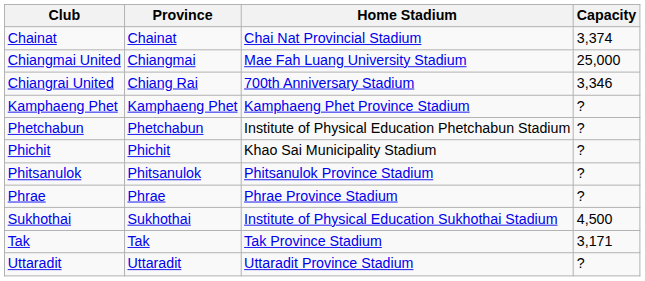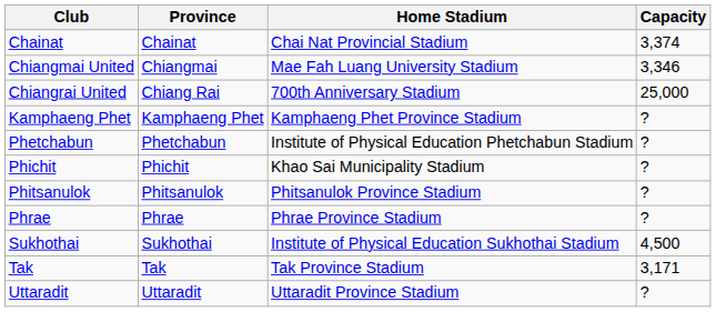 <table class="wikitable">
 <tr>
 <th>Club</th>
 <th>Province</th>
 <th>Home Stadium</th>
 <th>Capacity</th>
 </tr>
 <tr>
 <td><a href='#'>Chainat</a></td>
 <td><a href='#'>Chainat</a></td>
 <td><a href='#'>Chai Nat Provincial Stadium</a></td>
 <td>3,374</td>
 </tr>
 <tr>
 <td><a href='#'>Chiangmai United</a></td>
 <td><a href='#'>Chiangmai</a></td>
 <td><a href='#'>Mae Fah Luang University Stadium</a></td>
-<td>25,000</td>
+<td>3,346</td>
 </tr>
 <tr>
 <td><a href='#'>Chiangrai United</a></td>
 <td><a href='#'>Chiang Rai</a></td>
 <td><a href='#'>700th Anniversary Stadium</a></td>
-<td>3,346</td>
+<td>25,000</td>
 </tr>
 <tr>
 <td><a href='#'>Kamphaeng Phet</a></td>
 <td><a href='#'>Kamphaeng Phet</a></td>
 <td><a href='#'>Kamphaeng Phet Province Stadium</a></td>
 <td>?</td>
 </tr>
 <tr>
 <td><a href='#'>Phetchabun</a></td>
 <td><a href='#'>Phetchabun</a></td>
 <td>Institute of Physical Education Phetchabun Stadium</td>
 <td>?</td>
 </tr>
 <tr>
 <td><a href='#'>Phichit</a></td>
 <td><a href='#'>Phichit</a></td>
 <td>Khao Sai Municipality Stadium</td>
 <td>?</td>
 </tr>
 <tr>
 <td><a href='#'>Phitsanulok</a></td>
 <td><a href='#'>Phitsanulok</a></td>
 <td><a href='#'>Phitsanulok Province Stadium</a></td>
 <td>?</td>
 </tr>
 <tr>
 <td><a href='#'>Phrae</a></td>
 <td><a href='#'>Phrae</a></td>
 <td><a href='#'>Phrae Province Stadium</a></td>
 <td>?</td>
 </tr>
 <tr>
 <td><a href='#'>Sukhothai</a></td>
 <td><a href='#'>Sukhothai</a></td>
 <td><a href='#'>Institute of Physical Education Sukhothai Stadium</a></td>
 <td>4,500</td>
 </tr>
 <tr>
 <td><a href='#'>Tak</a></td>
 <td><a href='#'>Tak</a></td>
 <td><a href='#'>Tak Province Stadium</a></td>
 <td>3,171</td>
 </tr>
 <tr>
 <td><a href='#'>Uttaradit</a></td>
 <td><a href='#'>Uttaradit</a></td>
 <td><a href='#'>Uttaradit Province Stadium</a></td>
 <td>?</td>
 </tr>
 </table>
